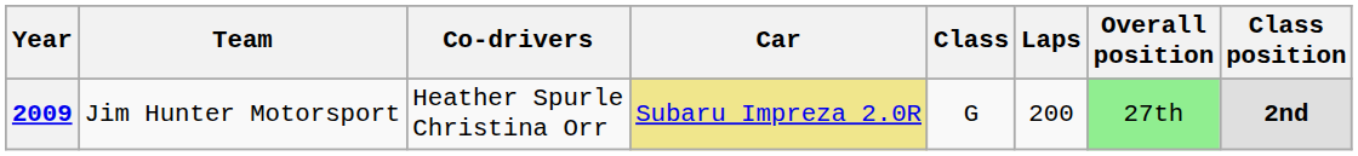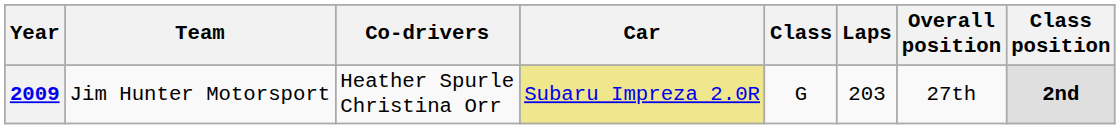 <table class="wikitable" style="font-size:90%">
 <tr>
 <th>Year</th>
 <th>Team</th>
 <th>Co-drivers</th>
 <th>Car</th>
 <th>Class</th>
 <th>Laps</th>
 <th>Overall<br>position</th>
 <th>Class<br>position</th>
 </tr>
 <tr align="center">
 <th><a href='#'>2009</a></th>
 <td align="left"> Jim Hunter Motorsport</td>
 <td align="left"> Heather Spurle<br> Christina Orr</td>
 <td align="left" style="background: khaki;"><a href='#'>Subaru Impreza 2.0R</a></td>
 <td>G</td>
-<td>200</td>
-<td style="background: lightgreen;">27th</td>
+<td>203</td>
+<td>27th</td>
 <td style="background:#dfdfdf;"><strong>2nd</strong></td>
 </tr>
 </table>
